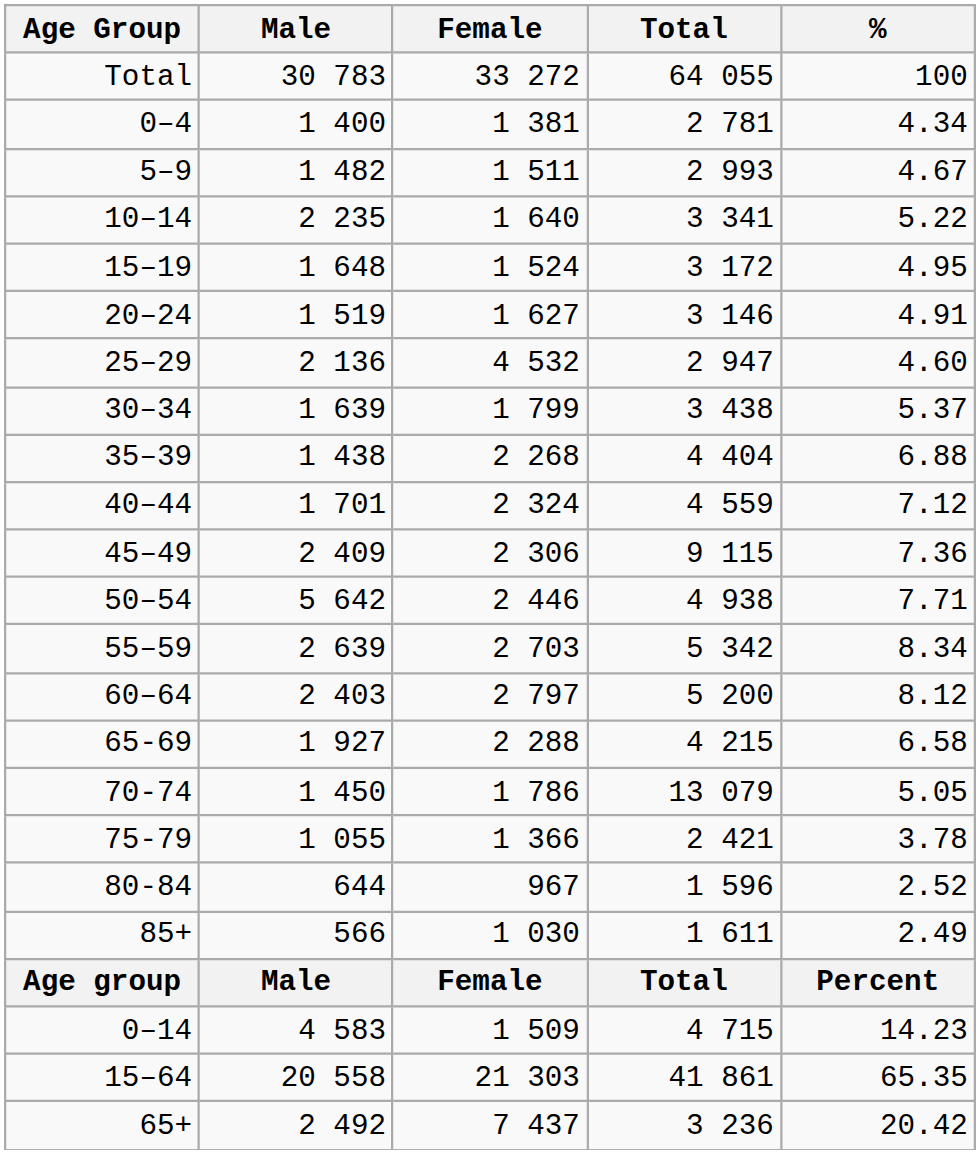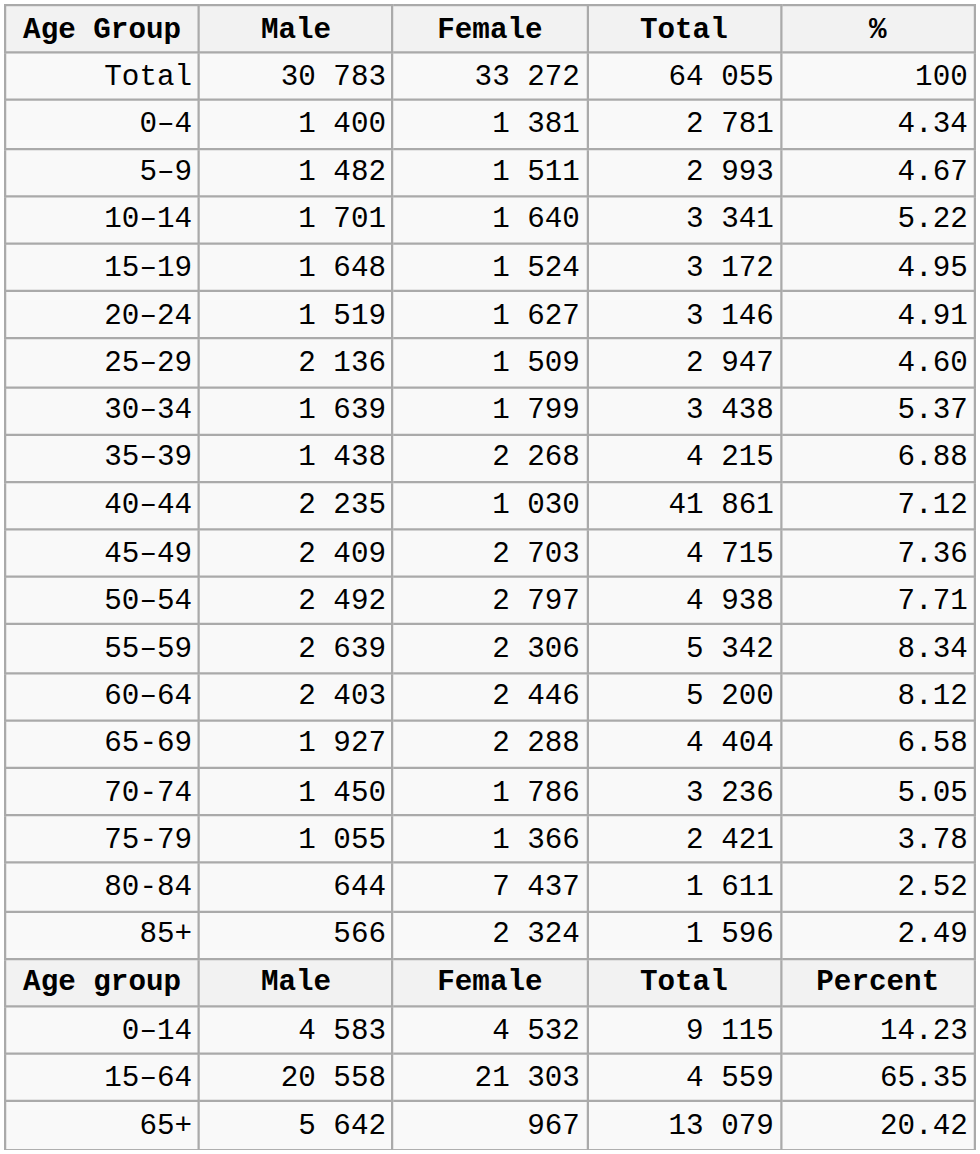 <table class="wikitable">
 <tr>
 <th width="80pt">Age Group</th>
 <th width="80pt">Male</th>
 <th width="80pt">Female</th>
 <th width="80pt">Total</th>
 <th width="80pt">%</th>
 </tr>
 <tr>
 <td align="right">Total</td>
 <td align="right">30 783</td>
 <td align="right">33 272</td>
 <td align="right">64 055</td>
 <td align="right">100</td>
 </tr>
 <tr>
 <td align="right">0–4</td>
 <td align="right">1 400</td>
 <td align="right">1 381</td>
 <td align="right">2 781</td>
 <td align="right">4.34</td>
 </tr>
 <tr>
 <td align="right">5–9</td>
 <td align="right">1 482</td>
 <td align="right">1 511</td>
 <td align="right">2 993</td>
 <td align="right">4.67</td>
 </tr>
 <tr>
 <td align="right">10–14</td>
-<td align="right">2 235</td>
+<td align="right">1 701</td>
 <td align="right">1 640</td>
 <td align="right">3 341</td>
 <td align="right">5.22</td>
 </tr>
 <tr>
 <td align="right">15–19</td>
 <td align="right">1 648</td>
 <td align="right">1 524</td>
 <td align="right">3 172</td>
 <td align="right">4.95</td>
 </tr>
 <tr>
 <td align="right">20–24</td>
 <td align="right">1 519</td>
 <td align="right">1 627</td>
 <td align="right">3 146</td>
 <td align="right">4.91</td>
 </tr>
 <tr>
 <td align="right">25–29</td>
 <td align="right">2 136</td>
-<td align="right">4 532</td>
+<td align="right">1 509</td>
 <td align="right">2 947</td>
 <td align="right">4.60</td>
 </tr>
 <tr>
 <td align="right">30–34</td>
 <td align="right">1 639</td>
 <td align="right">1 799</td>
 <td align="right">3 438</td>
 <td align="right">5.37</td>
 </tr>
 <tr>
 <td align="right">35–39</td>
 <td align="right">1 438</td>
 <td align="right">2 268</td>
-<td align="right">4 404</td>
+<td align="right">4 215</td>
 <td align="right">6.88</td>
 </tr>
 <tr>
 <td align="right">40–44</td>
-<td align="right">1 701</td>
-<td align="right">2 324</td>
-<td align="right">4 559</td>
+<td align="right">2 235</td>
+<td align="right">1 030</td>
+<td align="right">41 861</td>
 <td align="right">7.12</td>
 </tr>
 <tr>
 <td align="right">45–49</td>
 <td align="right">2 409</td>
-<td align="right">2 306</td>
-<td align="right">9 115</td>
+<td align="right">2 703</td>
+<td align="right">4 715</td>
 <td align="right">7.36</td>
 </tr>
 <tr>
 <td align="right">50–54</td>
-<td align="right">5 642</td>
-<td align="right">2 446</td>
+<td align="right">2 492</td>
+<td align="right">2 797</td>
 <td align="right">4 938</td>
 <td align="right">7.71</td>
 </tr>
 <tr>
 <td align="right">55–59</td>
 <td align="right">2 639</td>
-<td align="right">2 703</td>
+<td align="right">2 306</td>
 <td align="right">5 342</td>
 <td align="right">8.34</td>
 </tr>
 <tr>
 <td align="right">60–64</td>
 <td align="right">2 403</td>
-<td align="right">2 797</td>
+<td align="right">2 446</td>
 <td align="right">5 200</td>
 <td align="right">8.12</td>
 </tr>
 <tr>
 <td align="right">65-69</td>
 <td align="right">1 927</td>
 <td align="right">2 288</td>
-<td align="right">4 215</td>
+<td align="right">4 404</td>
 <td align="right">6.58</td>
 </tr>
 <tr>
 <td align="right">70-74</td>
 <td align="right">1 450</td>
 <td align="right">1 786</td>
-<td align="right">13 079</td>
+<td align="right">3 236</td>
 <td align="right">5.05</td>
 </tr>
 <tr>
 <td align="right">75-79</td>
 <td align="right">1 055</td>
 <td align="right">1 366</td>
 <td align="right">2 421</td>
 <td align="right">3.78</td>
 </tr>
 <tr>
 <td align="right">80-84</td>
 <td align="right">644</td>
-<td align="right">967</td>
-<td align="right">1 596</td>
+<td align="right">7 437</td>
+<td align="right">1 611</td>
 <td align="right">2.52</td>
 </tr>
 <tr>
 <td align="right">85+</td>
 <td align="right">566</td>
-<td align="right">1 030</td>
-<td align="right">1 611</td>
+<td align="right">2 324</td>
+<td align="right">1 596</td>
 <td align="right">2.49</td>
 </tr>
 <tr>
 <th width="50">Age group</th>
 <th width="80pt">Male</th>
 <th width="80">Female</th>
 <th width="80">Total</th>
 <th width="50">Percent</th>
 </tr>
 <tr>
 <td align="right">0–14</td>
 <td align="right">4 583</td>
-<td align="right">1 509</td>
-<td align="right">4 715</td>
+<td align="right">4 532</td>
+<td align="right">9 115</td>
 <td align="right">14.23</td>
 </tr>
 <tr>
 <td align="right">15–64</td>
 <td align="right">20 558</td>
 <td align="right">21 303</td>
-<td align="right">41 861</td>
+<td align="right">4 559</td>
 <td align="right">65.35</td>
 </tr>
 <tr>
 <td align="right">65+</td>
-<td align="right">2 492</td>
-<td align="right">7 437</td>
-<td align="right">3 236</td>
+<td align="right">5 642</td>
+<td align="right">967</td>
+<td align="right">13 079</td>
 <td align="right">20.42</td>
 </tr>
 <tr>
 </tr>
 </table>
